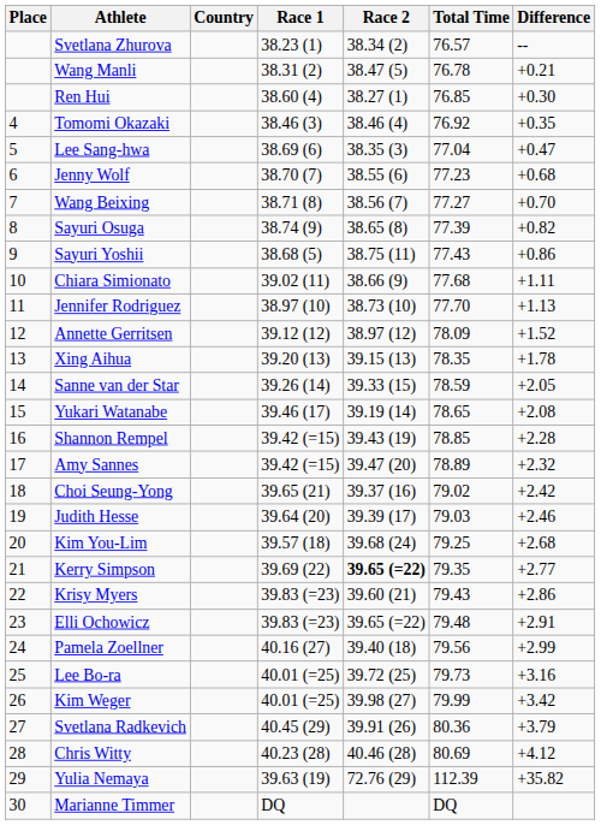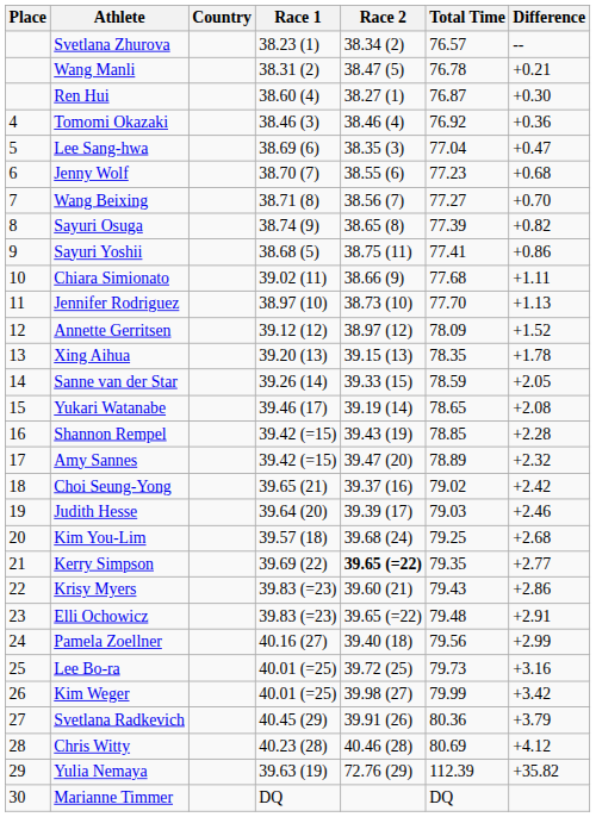 <table class="wikitable sortable">
 <tr>
 <th>Place</th>
 <th>Athlete</th>
 <th>Country</th>
 <th>Race 1</th>
 <th>Race 2</th>
 <th>Total Time</th>
 <th>Difference</th>
 </tr>
 <tr>
 <td></td>
 <td><a href='#'>Svetlana Zhurova</a></td>
 <td></td>
 <td>38.23  (1)</td>
 <td>38.34  (2)</td>
 <td>76.57</td>
 <td>--</td>
 </tr>
 <tr>
 <td></td>
 <td><a href='#'>Wang Manli</a></td>
 <td></td>
 <td>38.31  (2)</td>
 <td>38.47  (5)</td>
 <td>76.78</td>
 <td>+0.21</td>
 </tr>
 <tr>
 <td></td>
 <td><a href='#'>Ren Hui</a></td>
 <td></td>
 <td>38.60  (4)</td>
 <td>38.27  (1)</td>
-<td>76.85</td>
+<td>76.87</td>
 <td>+0.30</td>
 </tr>
 <tr>
 <td>4</td>
 <td><a href='#'>Tomomi Okazaki</a></td>
 <td></td>
 <td>38.46  (3)</td>
 <td>38.46  (4)</td>
 <td>76.92</td>
-<td>+0.35</td>
+<td>+0.36</td>
 </tr>
 <tr>
 <td>5</td>
 <td><a href='#'>Lee Sang-hwa</a></td>
 <td></td>
 <td>38.69  (6)</td>
 <td>38.35  (3)</td>
 <td>77.04</td>
 <td>+0.47</td>
 </tr>
 <tr>
 <td>6</td>
 <td><a href='#'>Jenny Wolf</a></td>
 <td></td>
 <td>38.70  (7)</td>
 <td>38.55  (6)</td>
 <td>77.23</td>
 <td>+0.68</td>
 </tr>
 <tr>
 <td>7</td>
 <td><a href='#'>Wang Beixing</a></td>
 <td></td>
 <td>38.71  (8)</td>
 <td>38.56  (7)</td>
 <td>77.27</td>
 <td>+0.70</td>
 </tr>
 <tr>
 <td>8</td>
 <td><a href='#'>Sayuri Osuga</a></td>
 <td></td>
 <td>38.74  (9)</td>
 <td>38.65  (8)</td>
 <td>77.39</td>
 <td>+0.82</td>
 </tr>
 <tr>
 <td>9</td>
 <td><a href='#'>Sayuri Yoshii</a></td>
 <td></td>
 <td>38.68  (5)</td>
 <td>38.75  (11)</td>
-<td>77.43</td>
+<td>77.41</td>
 <td>+0.86</td>
 </tr>
 <tr>
 <td>10</td>
 <td><a href='#'>Chiara Simionato</a></td>
 <td></td>
 <td>39.02  (11)</td>
 <td>38.66  (9)</td>
 <td>77.68</td>
 <td>+1.11</td>
 </tr>
 <tr>
 <td>11</td>
 <td><a href='#'>Jennifer Rodriguez</a></td>
 <td></td>
 <td>38.97  (10)</td>
 <td>38.73  (10)</td>
 <td>77.70</td>
 <td>+1.13</td>
 </tr>
 <tr>
 <td>12</td>
 <td><a href='#'>Annette Gerritsen</a></td>
 <td></td>
 <td>39.12  (12)</td>
 <td>38.97  (12)</td>
 <td>78.09</td>
 <td>+1.52</td>
 </tr>
 <tr>
 <td>13</td>
 <td><a href='#'>Xing Aihua</a></td>
 <td></td>
 <td>39.20  (13)</td>
 <td>39.15  (13)</td>
 <td>78.35</td>
 <td>+1.78</td>
 </tr>
 <tr>
 <td>14</td>
 <td><a href='#'>Sanne van der Star</a></td>
 <td></td>
 <td>39.26  (14)</td>
 <td>39.33  (15)</td>
 <td>78.59</td>
 <td>+2.05</td>
 </tr>
 <tr>
 <td>15</td>
 <td><a href='#'>Yukari Watanabe</a></td>
 <td></td>
 <td>39.46  (17)</td>
 <td>39.19  (14)</td>
 <td>78.65</td>
 <td>+2.08</td>
 </tr>
 <tr>
 <td>16</td>
 <td><a href='#'>Shannon Rempel</a></td>
 <td></td>
 <td>39.42  (=15)</td>
 <td>39.43  (19)</td>
 <td>78.85</td>
 <td>+2.28</td>
 </tr>
 <tr>
 <td>17</td>
 <td><a href='#'>Amy Sannes</a></td>
 <td></td>
 <td>39.42  (=15)</td>
 <td>39.47  (20)</td>
 <td>78.89</td>
 <td>+2.32</td>
 </tr>
 <tr>
 <td>18</td>
 <td><a href='#'>Choi Seung-Yong</a></td>
 <td></td>
 <td>39.65  (21)</td>
 <td>39.37  (16)</td>
 <td>79.02</td>
 <td>+2.42</td>
 </tr>
 <tr>
 <td>19</td>
 <td><a href='#'>Judith Hesse</a></td>
 <td></td>
 <td>39.64  (20)</td>
 <td>39.39  (17)</td>
 <td>79.03</td>
 <td>+2.46</td>
 </tr>
 <tr>
 <td>20</td>
 <td><a href='#'>Kim You-Lim</a></td>
 <td></td>
 <td>39.57  (18)</td>
 <td>39.68  (24)</td>
 <td>79.25</td>
 <td>+2.68</td>
 </tr>
 <tr>
 <td>21</td>
 <td><a href='#'>Kerry Simpson</a></td>
 <td></td>
 <td>39.69  (22)</td>
 <td><strong>39.65  (=22)</strong></td>
 <td>79.35</td>
 <td>+2.77</td>
 </tr>
 <tr>
 <td>22</td>
 <td><a href='#'>Krisy Myers</a></td>
 <td></td>
 <td>39.83  (=23)</td>
 <td>39.60  (21)</td>
 <td>79.43</td>
 <td>+2.86</td>
 </tr>
 <tr>
 <td>23</td>
 <td><a href='#'>Elli Ochowicz</a></td>
 <td></td>
 <td>39.83  (=23)</td>
 <td>39.65  (=22)</td>
 <td>79.48</td>
 <td>+2.91</td>
 </tr>
 <tr>
 <td>24</td>
 <td><a href='#'>Pamela Zoellner</a></td>
 <td></td>
 <td>40.16  (27)</td>
 <td>39.40  (18)</td>
 <td>79.56</td>
 <td>+2.99</td>
 </tr>
 <tr>
 <td>25</td>
 <td><a href='#'>Lee Bo-ra</a></td>
 <td></td>
 <td>40.01  (=25)</td>
 <td>39.72  (25)</td>
 <td>79.73</td>
 <td>+3.16</td>
 </tr>
 <tr>
 <td>26</td>
 <td><a href='#'>Kim Weger</a></td>
 <td></td>
 <td>40.01  (=25)</td>
 <td>39.98  (27)</td>
 <td>79.99</td>
 <td>+3.42</td>
 </tr>
 <tr>
 <td>27</td>
 <td><a href='#'>Svetlana Radkevich</a></td>
 <td></td>
 <td>40.45  (29)</td>
 <td>39.91  (26)</td>
 <td>80.36</td>
 <td>+3.79</td>
 </tr>
 <tr>
 <td>28</td>
 <td><a href='#'>Chris Witty</a></td>
 <td></td>
 <td>40.23  (28)</td>
 <td>40.46  (28)</td>
 <td>80.69</td>
 <td>+4.12</td>
 </tr>
 <tr>
 <td>29</td>
 <td><a href='#'>Yulia Nemaya</a></td>
 <td></td>
 <td>39.63  (19)</td>
 <td>72.76  (29)</td>
 <td>112.39</td>
 <td>+35.82</td>
 </tr>
 <tr>
 <td>30</td>
 <td><a href='#'>Marianne Timmer</a></td>
 <td></td>
 <td>DQ</td>
 <td></td>
 <td>DQ</td>
 <td></td>
 </tr>
 </table>
